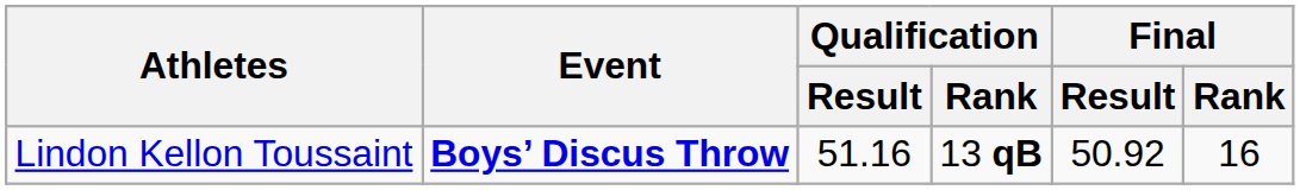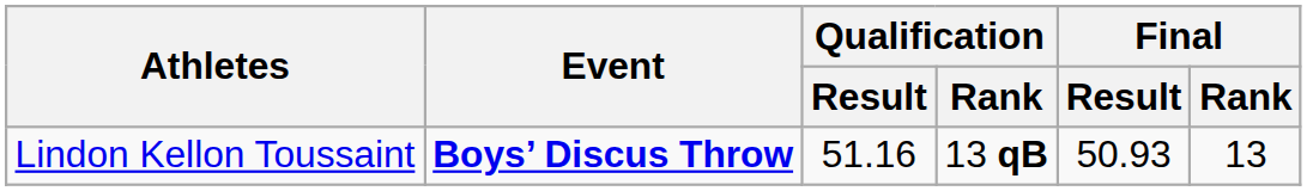 <table class="wikitable" border="1" style="font-size:90%">
 <tr>
 <th rowspan=2>Athletes</th>
 <th rowspan=2>Event</th>
 <th colspan=2>Qualification</th>
 <th colspan=2>Final</th>
 </tr>
 <tr>
 <th>Result</th>
 <th>Rank</th>
 <th>Result</th>
 <th>Rank</th>
 </tr>
 <tr>
 <td><a href='#'>Lindon Kellon Toussaint</a></td>
 <td><strong><a href='#'>Boys’ Discus Throw</a></strong></td>
 <td align=center>51.16</td>
 <td align=center>13 <strong>qB</strong></td>
-<td align=center>50.92</td>
-<td align=center>16</td>
+<td align=center>50.93</td>
+<td align=center>13</td>
 </tr>
 </table>
